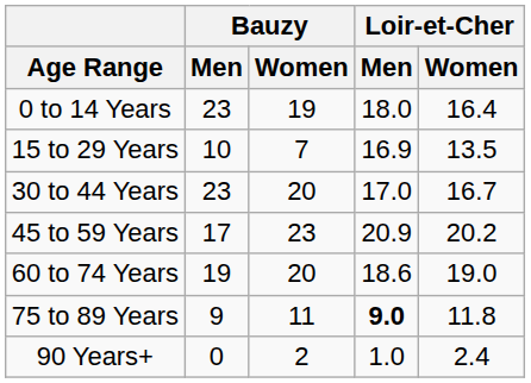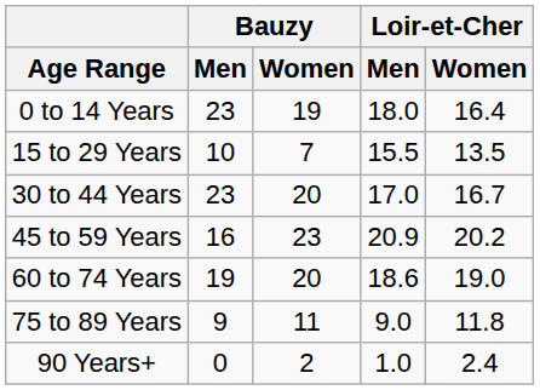 <table class="wikitable" style="text-align:center;">
 <tr>
 <th></th>
 <th colspan=2>Bauzy</th>
 <th colspan=2>Loir-et-Cher</th>
 </tr>
 <tr>
 <th>Age Range</th>
 <th>Men</th>
 <th>Women</th>
 <th>Men</th>
 <th>Women</th>
 </tr>
 <tr>
 <td>0 to 14 Years</td>
 <td>23</td>
 <td>19</td>
 <td>18.0</td>
 <td>16.4</td>
 </tr>
 <tr>
 <td>15 to 29 Years</td>
 <td>10</td>
 <td>7</td>
-<td>16.9</td>
+<td>15.5</td>
 <td>13.5</td>
 </tr>
 <tr>
 <td>30 to 44 Years</td>
 <td>23</td>
 <td>20</td>
 <td>17.0</td>
 <td>16.7</td>
 </tr>
 <tr>
 <td>45 to 59 Years</td>
-<td>17</td>
+<td>16</td>
 <td>23</td>
 <td>20.9</td>
 <td>20.2</td>
 </tr>
 <tr>
 <td>60 to 74 Years</td>
 <td>19</td>
 <td>20</td>
 <td>18.6</td>
 <td>19.0</td>
 </tr>
 <tr>
 <td>75 to 89 Years</td>
 <td>9</td>
 <td>11</td>
-<td><strong>9.0</strong></td>
+<td>9.0</td>
 <td>11.8</td>
 </tr>
 <tr>
 <td>90 Years+</td>
 <td>0</td>
 <td>2</td>
 <td>1.0</td>
 <td>2.4</td>
 </tr>
 </table>
